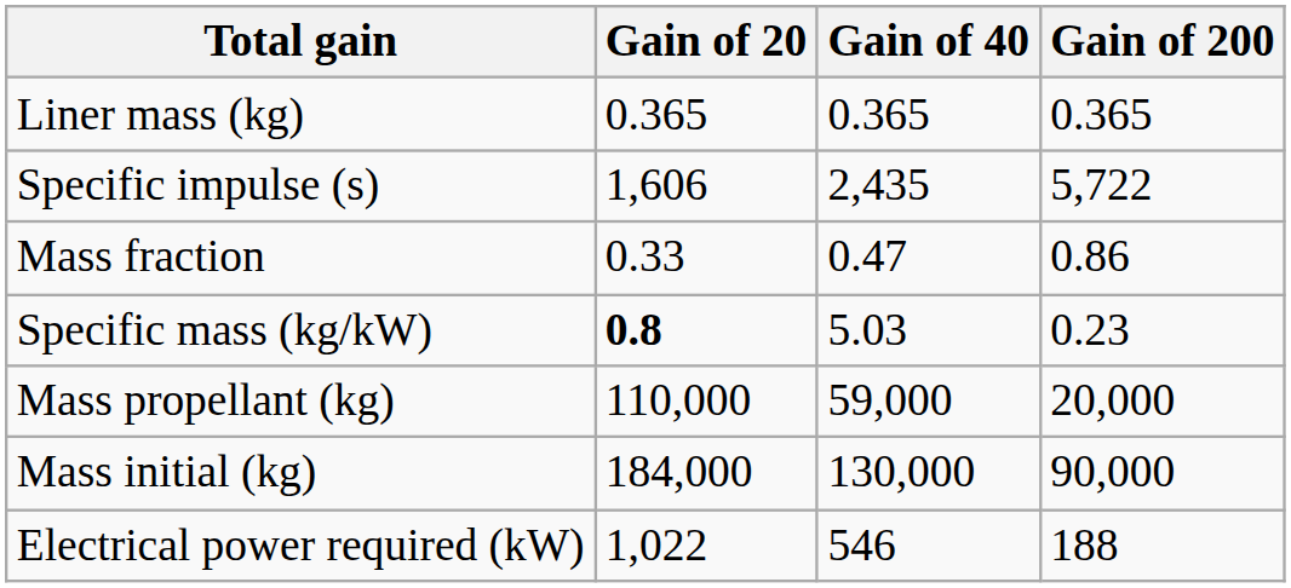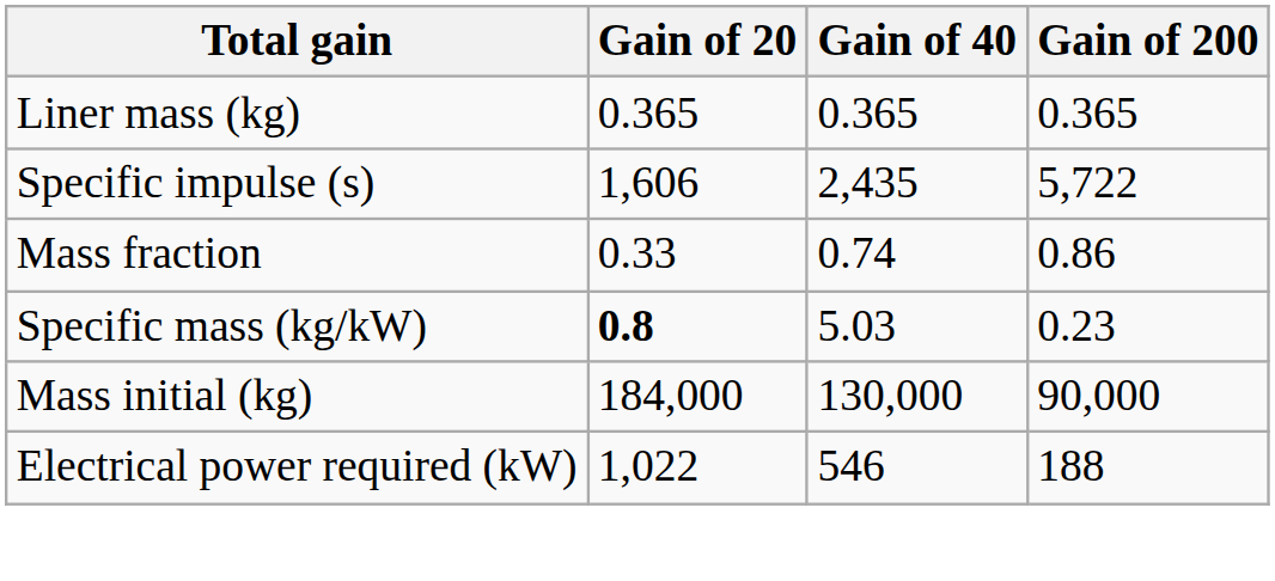 <table class="wikitable">
 <tr>
 <th>Total gain</th>
 <th>Gain of 20</th>
 <th>Gain of 40</th>
 <th>Gain of 200</th>
 </tr>
 <tr>
 <td>Liner mass (kg)</td>
 <td>0.365</td>
 <td>0.365</td>
 <td>0.365</td>
 </tr>
 <tr>
 <td>Specific impulse (s)</td>
 <td>1,606</td>
 <td>2,435</td>
 <td>5,722</td>
 </tr>
 <tr>
 <td>Mass fraction</td>
 <td>0.33</td>
-<td>0.47</td>
+<td>0.74</td>
 <td>0.86</td>
 </tr>
 <tr>
 <td>Specific mass (kg/kW)</td>
 <td><strong>0.8</strong></td>
 <td>5.03</td>
 <td>0.23</td>
-</tr>
-<tr>
-<td>Mass propellant (kg)</td>
-<td>110,000</td>
-<td>59,000</td>
-<td>20,000</td>
 </tr>
 <tr>
 <td>Mass initial (kg)</td>
 <td>184,000</td>
 <td>130,000</td>
 <td>90,000</td>
 </tr>
 <tr>
 <td>Electrical power required (kW)</td>
 <td>1,022</td>
 <td>546</td>
 <td>188</td>
 </tr>
 </table>
